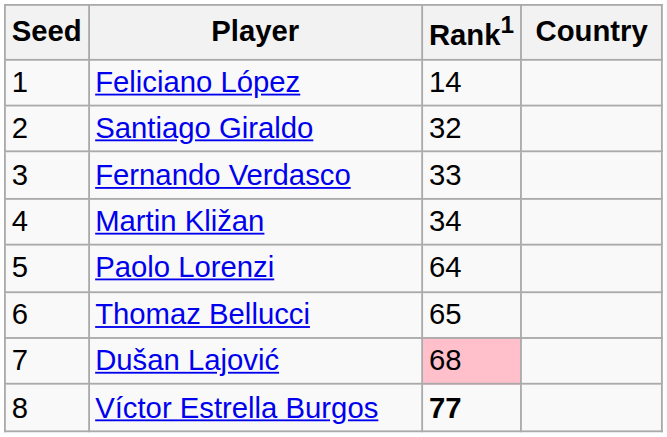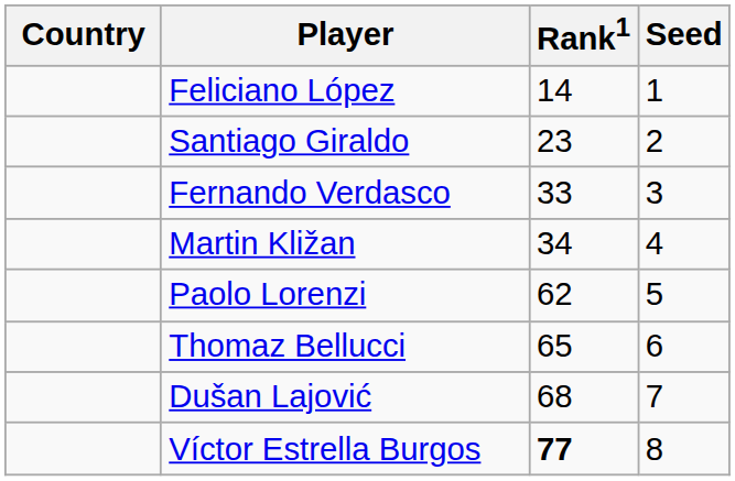 <table class="sortable wikitable">
 <tr>
-<th>Seed</th>
+<th width="70">Country</th>
 <th width="175">Player</th>
 <th>Rank<sup>1</sup></th>
-<th width="70">Country</th>
+<th>Seed</th>
 </tr>
 <tr>
-<td>1</td>
+<td></td>
 <td><a href='#'>Feliciano López</a></td>
 <td>14</td>
-<td></td>
+<td>1</td>
 </tr>
 <tr>
+<td></td>
+<td><a href='#'>Santiago Giraldo</a></td>
+<td>23</td>
 <td>2</td>
-<td><a href='#'>Santiago Giraldo</a></td>
-<td>32</td>
-<td></td>
 </tr>
 <tr>
-<td>3</td>
+<td></td>
 <td><a href='#'>Fernando Verdasco</a></td>
 <td>33</td>
-<td></td>
+<td>3</td>
 </tr>
 <tr>
-<td>4</td>
+<td></td>
 <td><a href='#'>Martin Kližan</a></td>
 <td>34</td>
-<td></td>
+<td>4</td>
 </tr>
 <tr>
+<td></td>
+<td><a href='#'>Paolo Lorenzi</a></td>
+<td>62</td>
 <td>5</td>
-<td><a href='#'>Paolo Lorenzi</a></td>
-<td>64</td>
-<td></td>
 </tr>
 <tr>
-<td>6</td>
+<td></td>
 <td><a href='#'>Thomaz Bellucci</a></td>
 <td>65</td>
-<td></td>
+<td>6</td>
 </tr>
 <tr>
+<td></td>
+<td><a href='#'>Dušan Lajović</a></td>
+<td>68</td>
 <td>7</td>
-<td><a href='#'>Dušan Lajović</a></td>
-<td style="background: pink;">68</td>
-<td></td>
 </tr>
 <tr>
-<td>8</td>
+<td></td>
 <td><a href='#'>Víctor Estrella Burgos</a></td>
 <td><strong>77</strong></td>
-<td></td>
+<td>8</td>
 </tr>
 </table>
